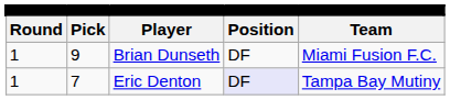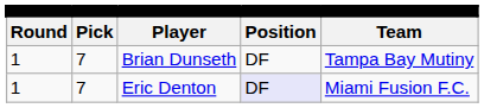 <table class="wikitable sortable" style="text-align:center; font-size:90%; text-align:left;">
 <tr style="border-spacing: 2px; border: 2px solid black;">
 <td colspan="7" bgcolor="#000000" color="#000000" border="#FED000" align="center"><strong></strong></td>
 </tr>
 <tr>
 <th><strong>Round</strong></th>
 <th><strong>Pick</strong></th>
 <th><strong>Player</strong></th>
 <th><strong>Position</strong></th>
 <th><strong>Team</strong></th>
 </tr>
 <tr>
 <td>1</td>
-<td>9</td>
+<td>7</td>
 <td> <a href='#'>Brian Dunseth</a></td>
 <td>DF</td>
-<td><a href='#'>Miami Fusion F.C.</a></td>
+<td><a href='#'>Tampa Bay Mutiny</a></td>
 </tr>
 <tr>
 <td>1</td>
 <td>7</td>
 <td> <a href='#'>Eric Denton</a></td>
 <td style="background: lavender;">DF</td>
-<td><a href='#'>Tampa Bay Mutiny</a></td>
+<td><a href='#'>Miami Fusion F.C.</a></td>
 </tr>
 </table>
